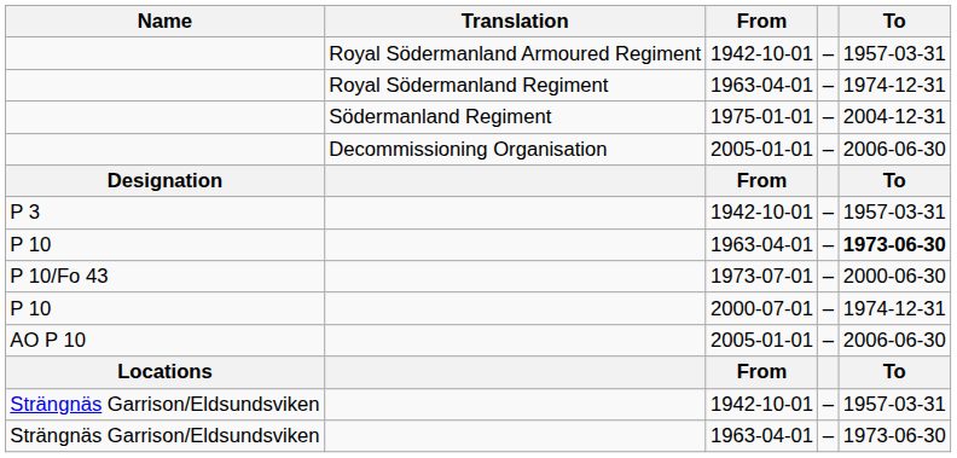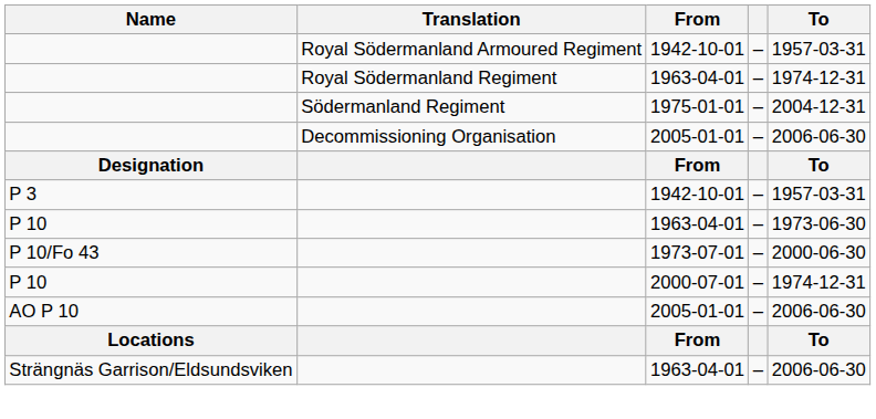 <table class="wikitable">
 <tr>
 <th style="font-weight:bold;">Name</th>
 <th style="font-weight:bold;">Translation</th>
 <th style="text-align: center; font-weight:bold;">From</th>
 <th></th>
 <th style="text-align: center; font-weight:bold;">To</th>
 </tr>
 <tr>
 <td style="font-style:italic;"></td>
 <td>Royal Södermanland Armoured Regiment</td>
 <td>1942-10-01</td>
 <td>–</td>
 <td>1957-03-31</td>
 </tr>
 <tr>
 <td style="font-style:italic;"></td>
 <td>Royal Södermanland Regiment</td>
 <td>1963-04-01</td>
 <td>–</td>
 <td>1974-12-31</td>
 </tr>
 <tr>
 <td style="font-style:italic;"></td>
 <td>Södermanland Regiment</td>
 <td>1975-01-01</td>
 <td>–</td>
 <td>2004-12-31</td>
 </tr>
 <tr>
 <td style="font-style:italic;"></td>
 <td>Decommissioning Organisation</td>
 <td>2005-01-01</td>
 <td>–</td>
 <td>2006-06-30</td>
 </tr>
 <tr>
 <th style="font-weight:bold;">Designation</th>
 <th style="font-weight:bold;"></th>
 <th style="text-align: center; font-weight:bold;">From</th>
 <th></th>
 <th style="text-align: center; font-weight:bold;">To</th>
 </tr>
 <tr>
 <td>P 3</td>
 <td></td>
 <td style="text-align: center;">1942-10-01</td>
 <td style="text-align: center;">–</td>
 <td style="text-align: center;">1957-03-31</td>
 </tr>
 <tr>
 <td>P 10</td>
 <td></td>
 <td style="text-align: center;">1963-04-01</td>
 <td style="text-align: center;">–</td>
-<td style="text-align: center;"><strong>1973-06-30</strong></td>
+<td style="text-align: center;">1973-06-30</td>
 </tr>
 <tr>
 <td>P 10/Fo 43</td>
 <td></td>
 <td style="text-align: center;">1973-07-01</td>
 <td style="text-align: center;">–</td>
 <td style="text-align: center;">2000-06-30</td>
 </tr>
 <tr>
 <td>P 10</td>
 <td></td>
 <td style="text-align: center;">2000-07-01</td>
 <td style="text-align: center;">–</td>
 <td>1974-12-31</td>
 </tr>
 <tr>
 <td>AO P 10</td>
 <td></td>
 <td style="text-align: center;">2005-01-01</td>
 <td style="text-align: center;">–</td>
 <td style="text-align: center;">2006-06-30</td>
 </tr>
 <tr>
 <th style="font-weight:bold;">Locations</th>
 <th style="font-weight:bold;"></th>
 <th style="text-align: center; font-weight:bold;">From</th>
 <th></th>
 <th style="text-align: center; font-weight:bold;">To</th>
 </tr>
 <tr>
-<td><a href='#'>Strängnäs</a> Garrison/Eldsundsviken</td>
-<td></td>
-<td style="text-align: center;">1942-10-01</td>
-<td style="text-align: center;">–</td>
-<td style="text-align: center;">1957-03-31</td>
-</tr>
-<tr>
 <td>Strängnäs Garrison/Eldsundsviken</td>
 <td></td>
 <td style="text-align: center;">1963-04-01</td>
 <td style="text-align: center;">–</td>
-<td style="text-align: center;">1973-06-30</td>
+<td style="text-align: center;">2006-06-30</td>
 </tr>
 </table>
